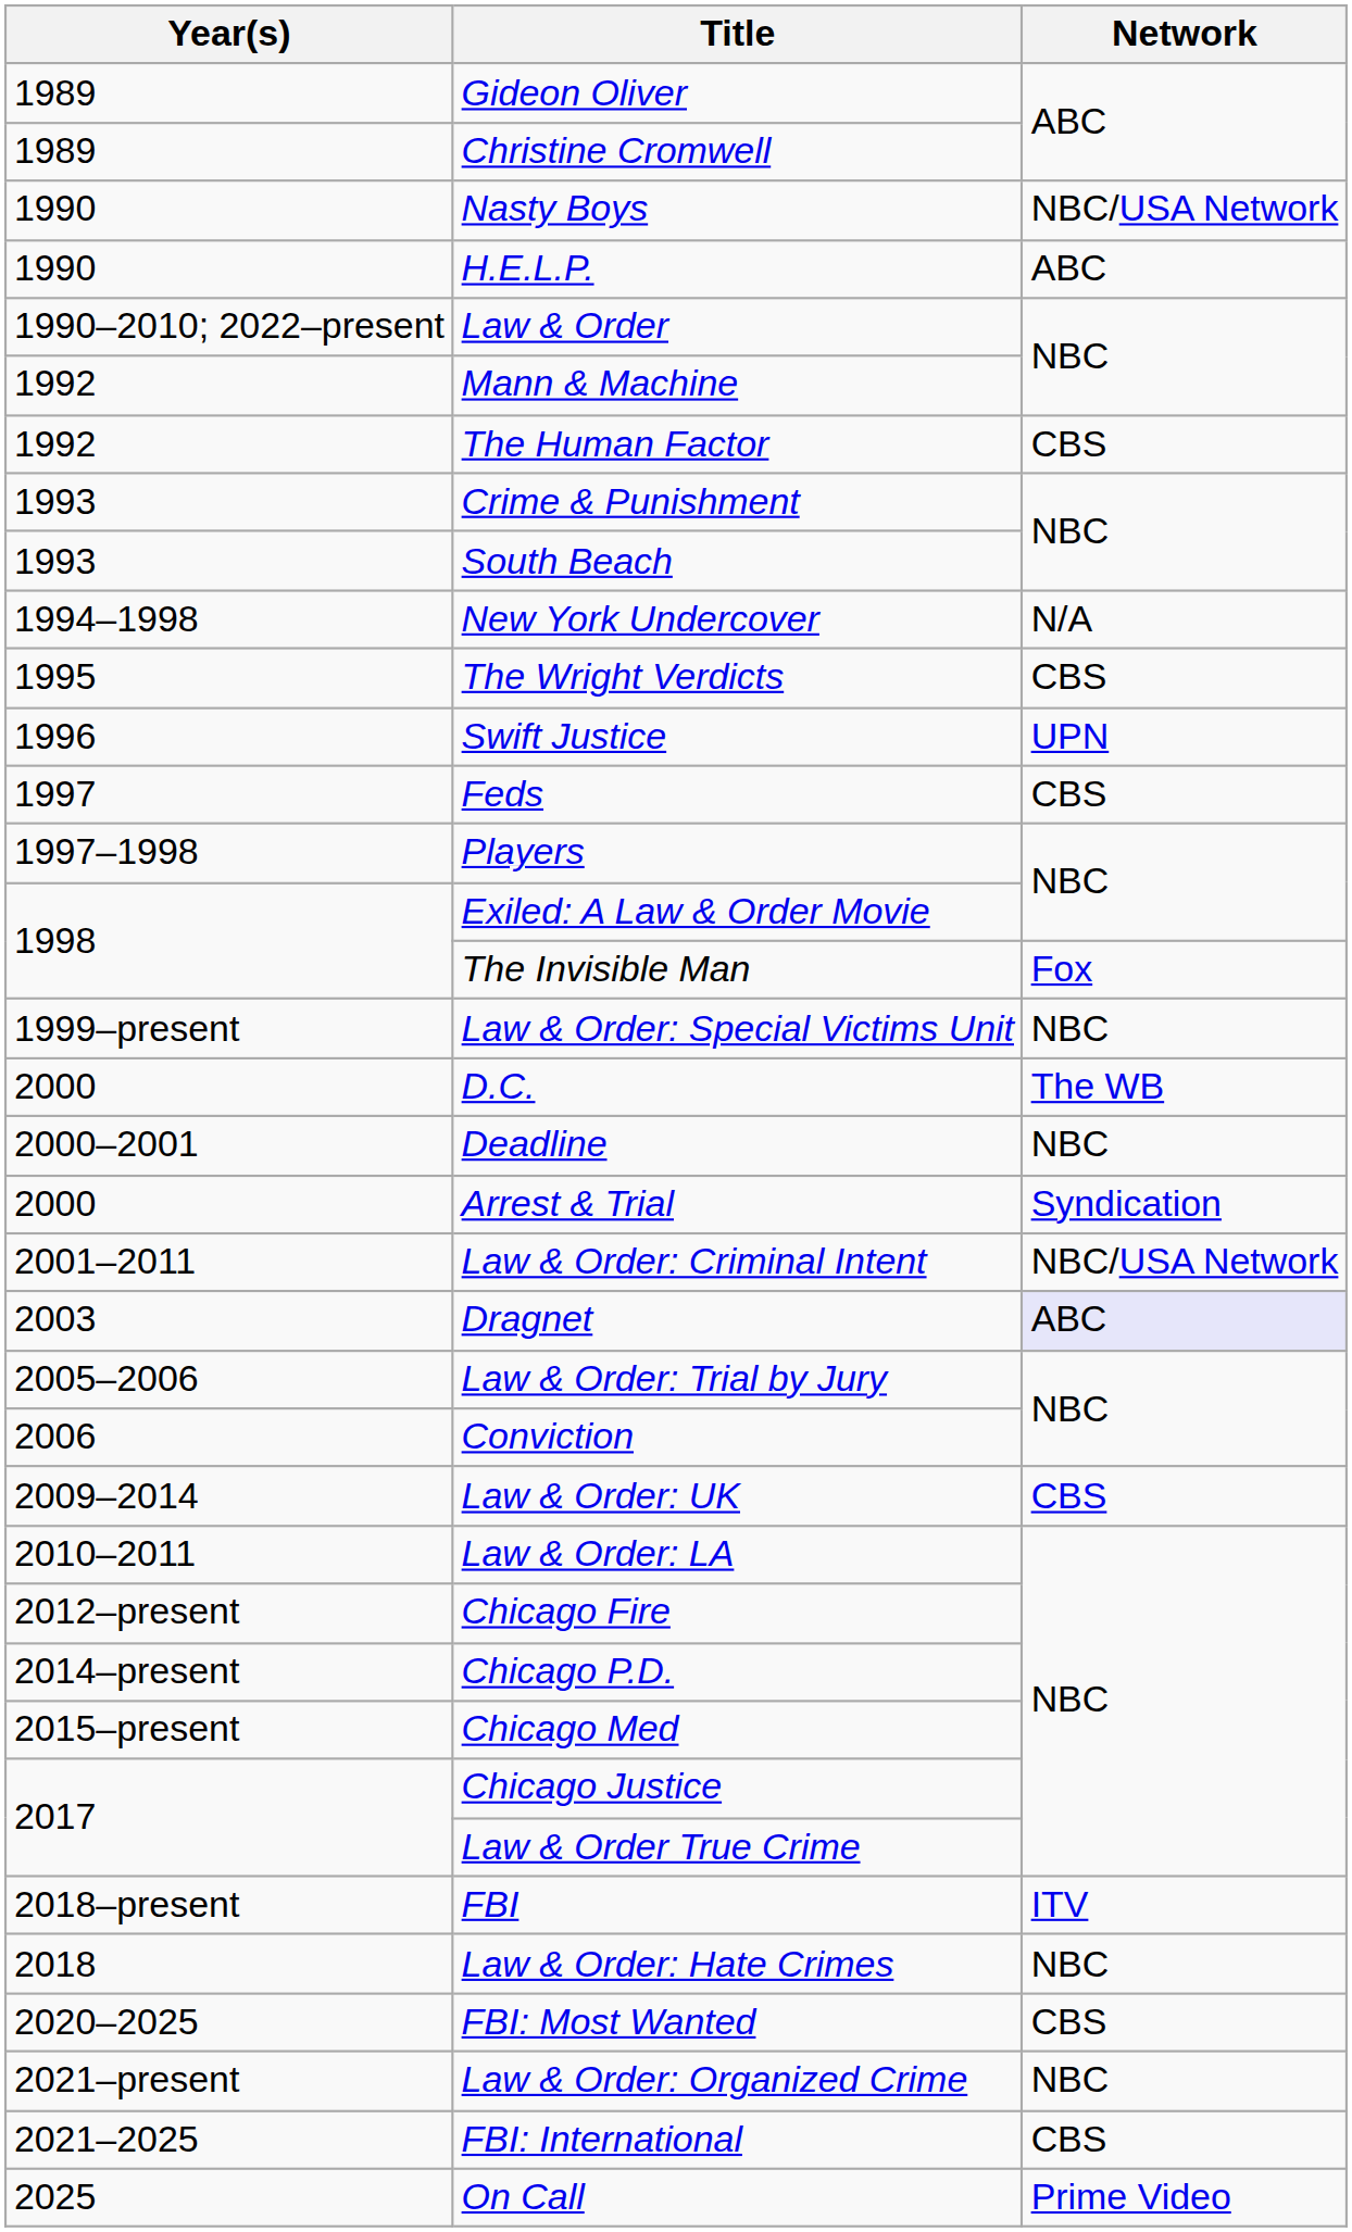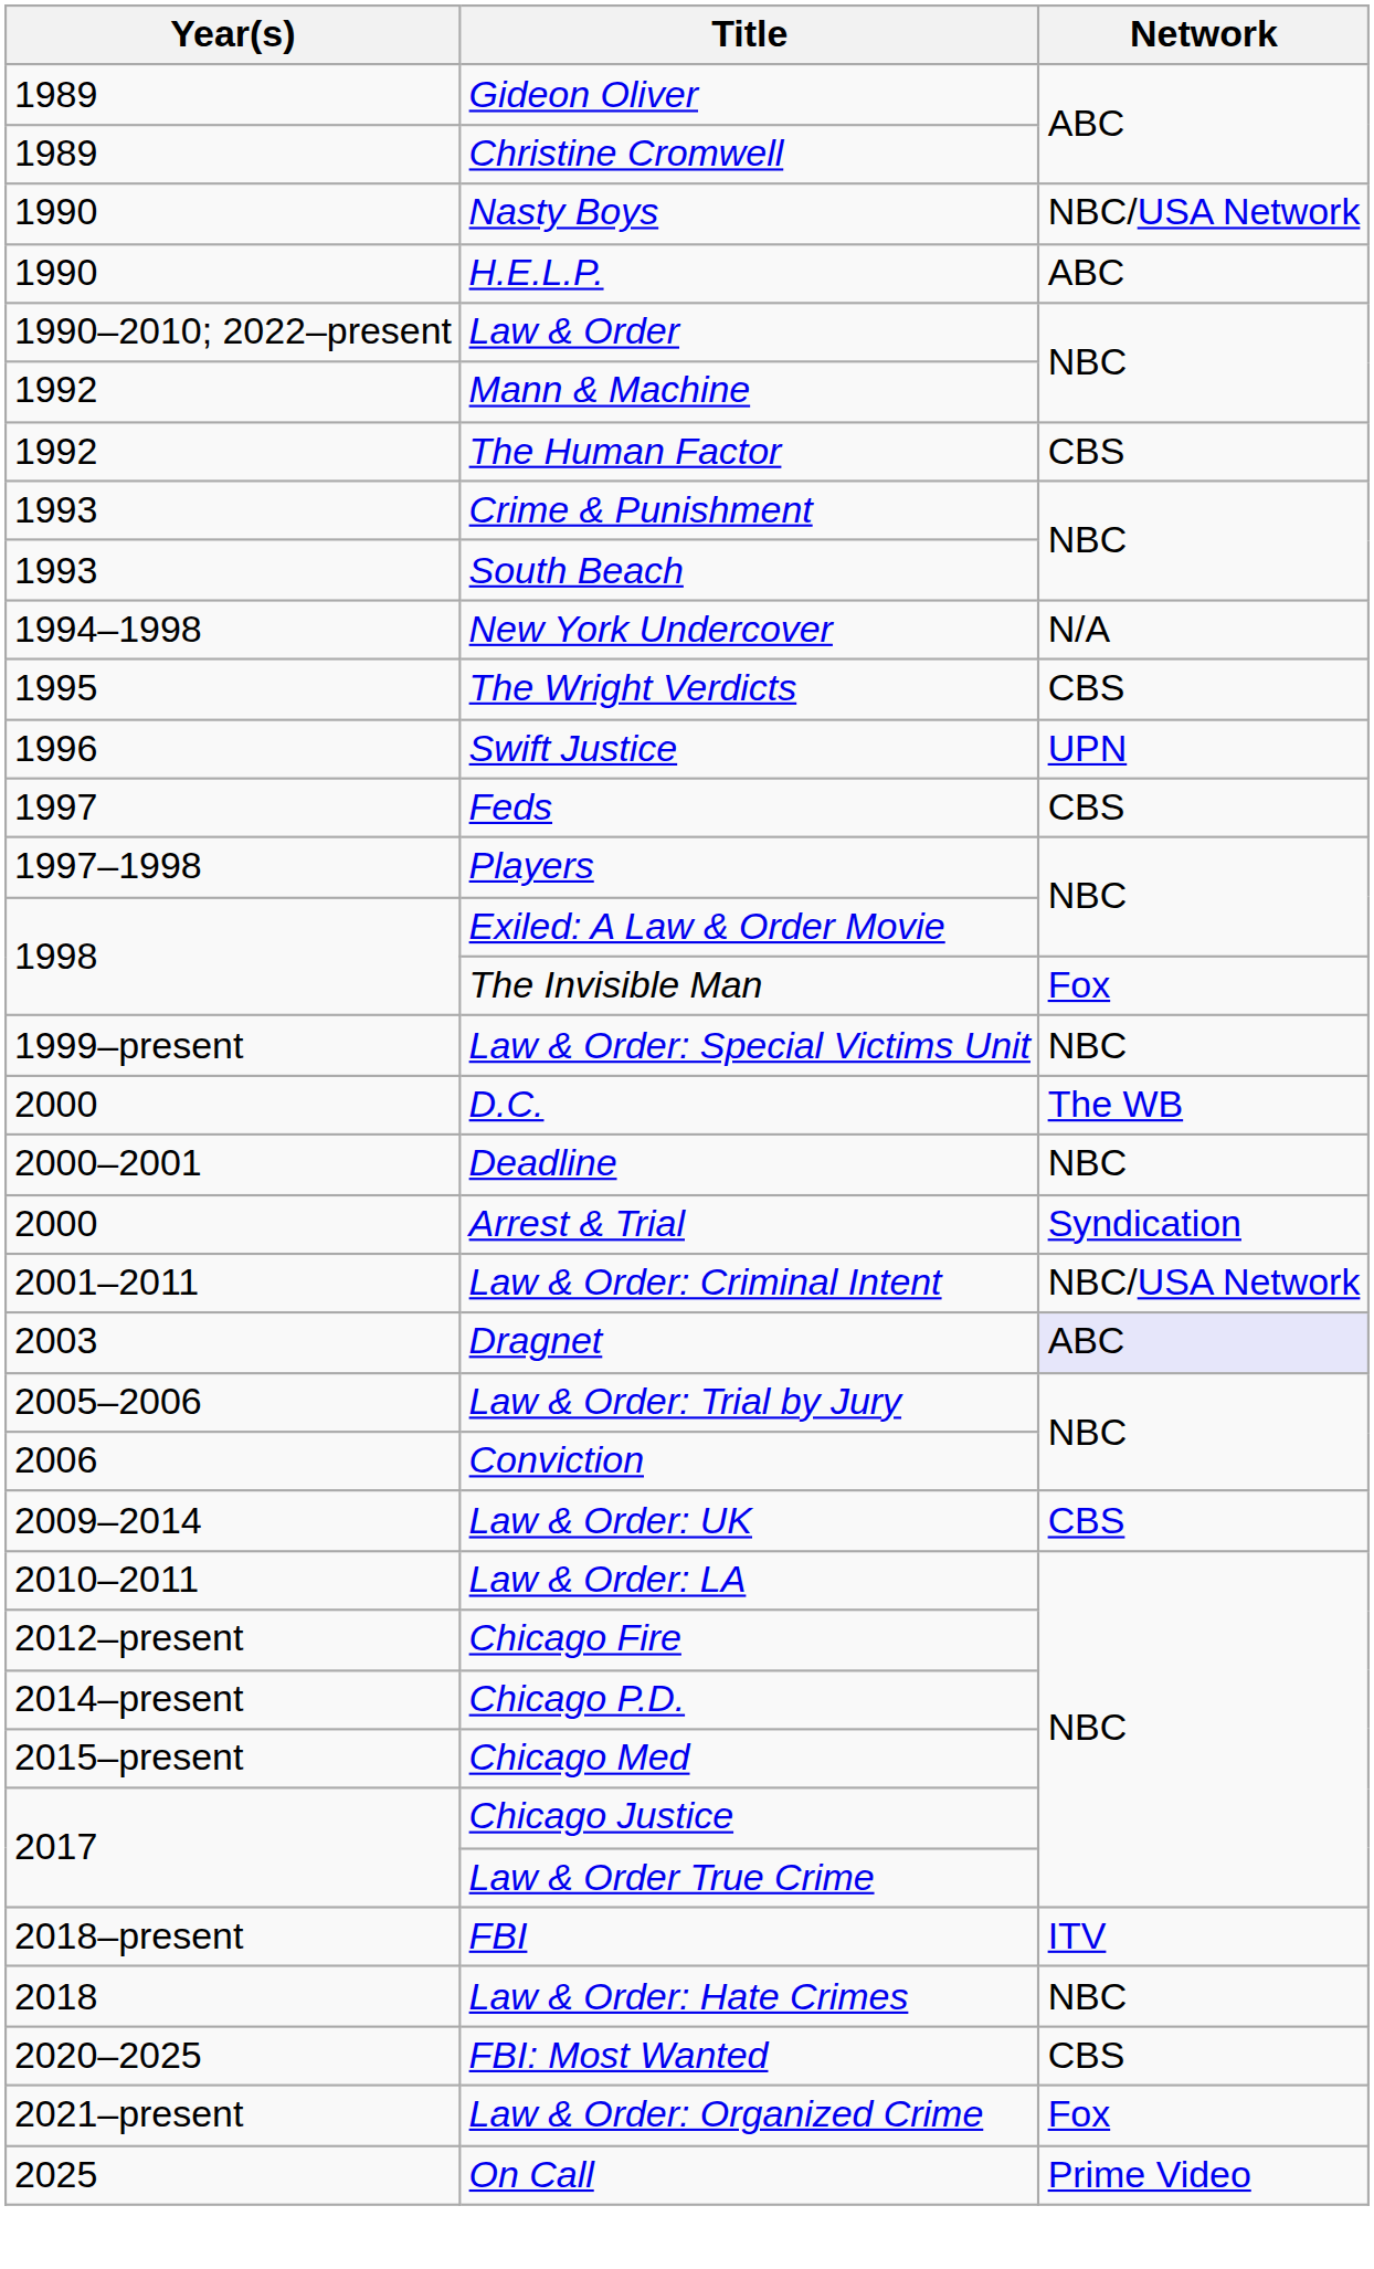 <table class="wikitable">
 <tr>
 <th rowspan="1">Year(s)</th>
 <th rowspan="1">Title</th>
 <th rowspan="1">Network</th>
 </tr>
 <tr>
 <td>1989</td>
 <td><em><a href='#'>Gideon Oliver</a></em></td>
 <td rowspan="2">ABC</td>
 </tr>
 <tr>
 <td>1989</td>
 <td><em><a href='#'>Christine Cromwell</a></em></td>
 </tr>
 <tr>
 <td>1990</td>
 <td><em><a href='#'>Nasty Boys</a></em></td>
 <td>NBC/<a href='#'>USA Network</a></td>
 </tr>
 <tr>
 <td>1990</td>
 <td><em><a href='#'>H.E.L.P.</a></em></td>
 <td>ABC</td>
 </tr>
 <tr>
 <td>1990–2010; 2022–present</td>
 <td><em><a href='#'>Law & Order</a></em></td>
 <td rowspan="2">NBC</td>
 </tr>
 <tr>
 <td>1992</td>
 <td><em><a href='#'>Mann & Machine</a></em></td>
 </tr>
 <tr>
 <td>1992</td>
 <td><em><a href='#'>The Human Factor</a></em></td>
 <td>CBS</td>
 </tr>
 <tr>
 <td>1993</td>
 <td><em><a href='#'>Crime & Punishment</a></em></td>
 <td rowspan="2">NBC</td>
 </tr>
 <tr>
 <td>1993</td>
 <td><em><a href='#'>South Beach</a></em></td>
 </tr>
 <tr>
 <td>1994–1998</td>
 <td><em><a href='#'>New York Undercover</a></em></td>
 <td>N/A</td>
 </tr>
 <tr>
 <td>1995</td>
 <td><em><a href='#'>The Wright Verdicts</a></em></td>
 <td>CBS</td>
 </tr>
 <tr>
 <td>1996</td>
 <td><em><a href='#'>Swift Justice</a></em></td>
 <td><a href='#'>UPN</a></td>
 </tr>
 <tr>
 <td>1997</td>
 <td><em><a href='#'>Feds</a></em></td>
 <td>CBS</td>
 </tr>
 <tr>
 <td>1997–1998</td>
 <td><em><a href='#'>Players</a></em></td>
 <td rowspan="2">NBC</td>
 </tr>
 <tr>
 <td rowspan="2">1998</td>
 <td><em><a href='#'>Exiled: A Law & Order Movie</a></em></td>
 </tr>
 <tr>
 <td><em>The Invisible Man</em></td>
 <td><a href='#'>Fox</a></td>
 </tr>
 <tr>
 <td>1999–present</td>
 <td><em><a href='#'>Law & Order: Special Victims Unit</a></em></td>
 <td>NBC</td>
 </tr>
 <tr>
 <td>2000</td>
 <td><em><a href='#'>D.C.</a></em></td>
 <td><a href='#'>The WB</a></td>
 </tr>
 <tr>
 <td>2000–2001</td>
 <td><em><a href='#'>Deadline</a></em></td>
 <td>NBC</td>
 </tr>
 <tr>
 <td>2000</td>
 <td><em><a href='#'>Arrest & Trial</a></em></td>
 <td><a href='#'>Syndication</a></td>
 </tr>
 <tr>
 <td>2001–2011</td>
 <td><em><a href='#'>Law & Order: Criminal Intent</a></em></td>
 <td>NBC/<a href='#'>USA Network</a></td>
 </tr>
 <tr>
 <td>2003</td>
 <td><em><a href='#'>Dragnet</a></em></td>
 <td style="background: lavender;">ABC</td>
 </tr>
 <tr>
 <td>2005–2006</td>
 <td><em><a href='#'>Law & Order: Trial by Jury</a></em></td>
 <td rowspan="2">NBC</td>
 </tr>
 <tr>
 <td>2006</td>
 <td><em><a href='#'>Conviction</a></em></td>
 </tr>
 <tr>
 <td>2009–2014</td>
 <td><em><a href='#'>Law & Order: UK</a></em></td>
 <td><a href='#'>CBS</a></td>
 </tr>
 <tr>
 <td>2010–2011</td>
 <td><em><a href='#'>Law & Order: LA</a></em></td>
 <td rowspan="6">NBC</td>
 </tr>
 <tr>
 <td>2012–present</td>
 <td><em><a href='#'>Chicago Fire</a></em></td>
 </tr>
 <tr>
 <td>2014–present</td>
 <td><em><a href='#'>Chicago P.D.</a></em></td>
 </tr>
 <tr>
 <td>2015–present</td>
 <td><em><a href='#'>Chicago Med</a></em></td>
 </tr>
 <tr>
 <td rowspan="2">2017</td>
 <td><em><a href='#'>Chicago Justice</a></em></td>
 </tr>
 <tr>
 <td><em><a href='#'>Law & Order True Crime</a></em></td>
 </tr>
 <tr>
 <td>2018–present</td>
 <td><em><a href='#'>FBI</a></em></td>
 <td><a href='#'>ITV</a></td>
 </tr>
 <tr>
 <td>2018</td>
 <td><em><a href='#'>Law & Order: Hate Crimes</a></em></td>
 <td>NBC</td>
 </tr>
 <tr>
 <td>2020–2025</td>
 <td><em><a href='#'>FBI: Most Wanted</a></em></td>
 <td>CBS</td>
 </tr>
 <tr>
 <td>2021–present</td>
 <td><em><a href='#'>Law & Order: Organized Crime</a></em></td>
-<td>NBC</td>
-</tr>
-<tr>
-<td>2021–2025</td>
-<td><em><a href='#'>FBI: International</a></em></td>
-<td>CBS</td>
+<td><a href='#'>Fox</a></td>
 </tr>
 <tr>
 <td>2025</td>
 <td><em><a href='#'>On Call</a></em></td>
 <td><a href='#'>Prime Video</a></td>
 </tr>
 </table>
